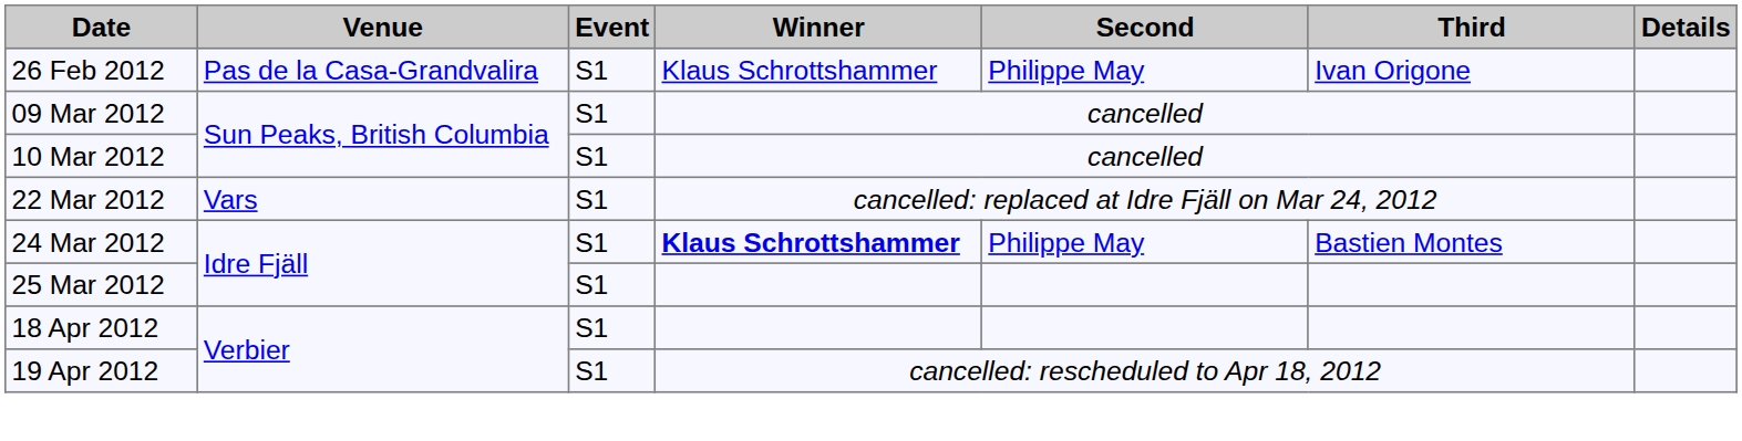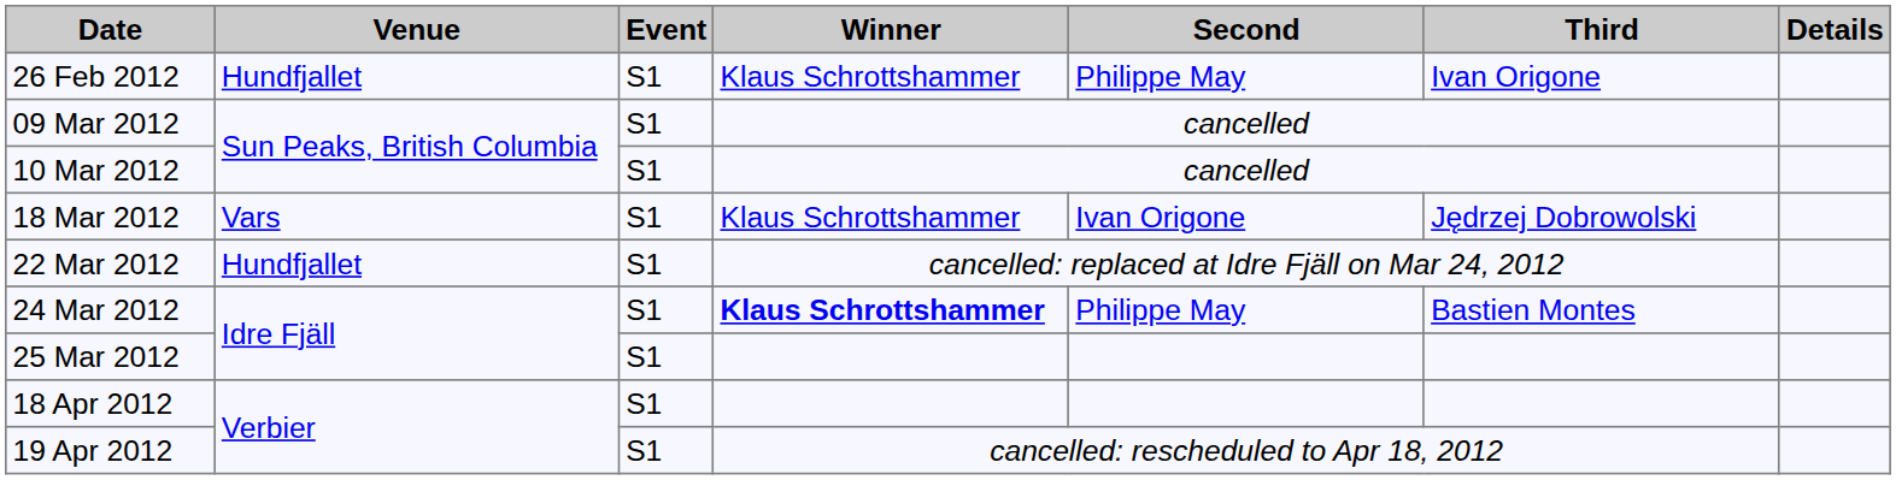 <table bgcolor="#f7f8ff" cellpadding="3" cellspacing="0" border="1" style="font-size: 95%; border: gray solid 1px; border-collapse: collapse;">
 <tr bgcolor="#CCCCCC">
 <td align="center" width="100"><strong>Date</strong></td>
 <td align="center" width="200"><strong>Venue</strong></td>
 <td align="center" width="15"><strong>Event</strong></td>
 <td align="center" width="175"><strong>Winner</strong></td>
 <td align="center" width="175"><strong>Second</strong></td>
 <td align="center" width="175"><strong>Third</strong></td>
 <td align="center" width="15"><strong>Details</strong></td>
 </tr>
 <tr align="left">
 <td>26 Feb 2012</td>
-<td> <a href='#'>Pas de la Casa-Grandvalira</a></td>
+<td> <a href='#'>Hundfjallet</a></td>
 <td>S1</td>
 <td> <a href='#'>Klaus Schrottshammer</a></td>
 <td> <a href='#'>Philippe May</a></td>
 <td> <a href='#'>Ivan Origone</a></td>
 <td></td>
 </tr>
 <tr align="left">
 <td>09 Mar 2012</td>
 <td rowspan=2> <a href='#'>Sun Peaks, British Columbia</a></td>
 <td>S1</td>
 <td colspan="3" align="center"><em>cancelled</em></td>
 <td></td>
 </tr>
 <tr align="left">
 <td>10 Mar 2012</td>
 <td>S1</td>
 <td colspan="3" align="center"><em>cancelled</em></td>
 <td></td>
 </tr>
 <tr align="left">
+<td>18 Mar 2012</td>
+<td> <a href='#'>Vars</a></td>
+<td>S1</td>
+<td> <a href='#'>Klaus Schrottshammer</a></td>
+<td> <a href='#'>Ivan Origone</a></td>
+<td> <a href='#'>Jędrzej Dobrowolski</a></td>
+<td></td>
+</tr>
+<tr align="left">
 <td>22 Mar 2012</td>
-<td> <a href='#'>Vars</a></td>
+<td> <a href='#'>Hundfjallet</a></td>
 <td>S1</td>
 <td colspan="3" align="center"><em>cancelled: replaced at Idre Fjäll on Mar 24, 2012</em></td>
 <td></td>
 </tr>
 <tr align="left">
 <td>24 Mar 2012</td>
 <td rowspan=2> <a href='#'>Idre Fjäll</a></td>
 <td>S1</td>
 <td><strong> <a href='#'>Klaus Schrottshammer</a></strong></td>
 <td> <a href='#'>Philippe May</a></td>
 <td> <a href='#'>Bastien Montes</a></td>
 <td></td>
 </tr>
 <tr align="left">
 <td>25 Mar 2012</td>
 <td>S1</td>
 <td></td>
 <td></td>
 <td></td>
 <td></td>
 </tr>
 <tr align="left">
 <td>18 Apr 2012</td>
 <td rowspan=2> <a href='#'>Verbier</a></td>
 <td>S1</td>
 <td></td>
 <td></td>
 <td></td>
 <td></td>
 </tr>
 <tr align="left">
 <td>19 Apr 2012</td>
 <td>S1</td>
 <td colspan="3" align="center"><em>cancelled: rescheduled to Apr 18, 2012</em></td>
 <td></td>
 </tr>
 </table>
